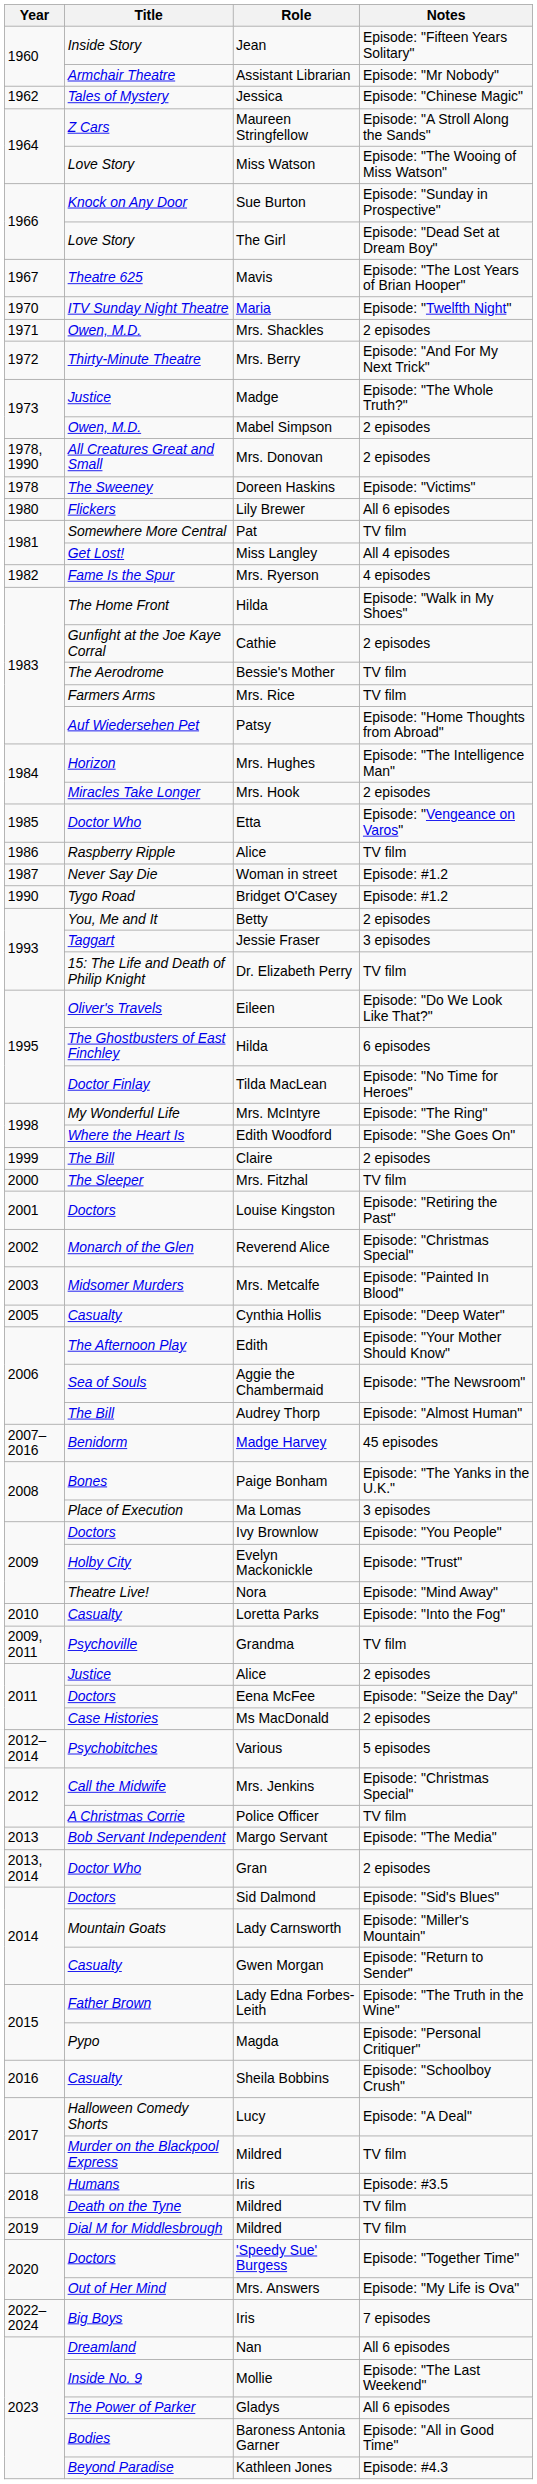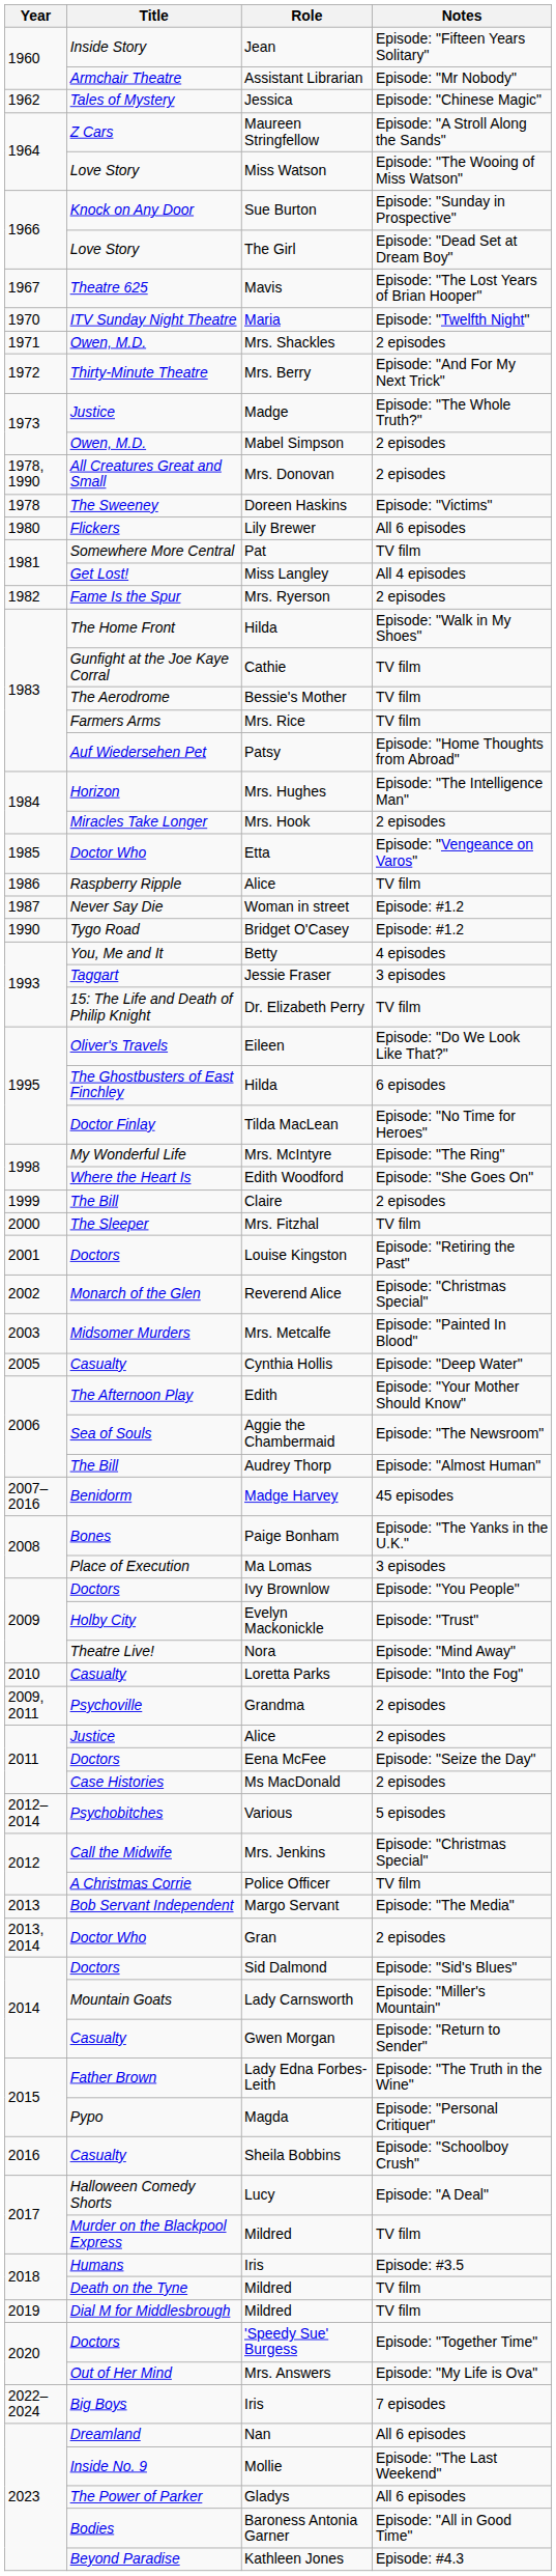 <table class="wikitable sortable">
 <tr>
 <th>Year</th>
 <th>Title</th>
 <th>Role</th>
 <th>Notes</th>
 </tr>
 <tr>
 <td rowspan="2">1960</td>
 <td><em>Inside Story</em></td>
 <td>Jean</td>
 <td>Episode: "Fifteen Years Solitary"</td>
 </tr>
 <tr>
 <td><em><a href='#'>Armchair Theatre</a></em></td>
 <td>Assistant Librarian</td>
 <td>Episode: "Mr Nobody"</td>
 </tr>
 <tr>
 <td>1962</td>
 <td><em><a href='#'>Tales of Mystery</a></em></td>
 <td>Jessica</td>
 <td>Episode: "Chinese Magic"</td>
 </tr>
 <tr>
 <td rowspan="2">1964</td>
 <td><em><a href='#'>Z Cars</a></em></td>
 <td>Maureen Stringfellow</td>
 <td>Episode: "A Stroll Along the Sands"</td>
 </tr>
 <tr>
 <td><em>Love Story</em></td>
 <td>Miss Watson</td>
 <td>Episode: "The Wooing of Miss Watson"</td>
 </tr>
 <tr>
 <td rowspan="2">1966</td>
 <td><em><a href='#'>Knock on Any Door</a></em></td>
 <td>Sue Burton</td>
 <td>Episode: "Sunday in Prospective"</td>
 </tr>
 <tr>
 <td><em>Love Story</em></td>
 <td>The Girl</td>
 <td>Episode: "Dead Set at Dream Boy"</td>
 </tr>
 <tr>
 <td>1967</td>
 <td><em><a href='#'>Theatre 625</a></em></td>
 <td>Mavis</td>
 <td>Episode: "The Lost Years of Brian Hooper"</td>
 </tr>
 <tr>
 <td>1970</td>
 <td><em><a href='#'>ITV Sunday Night Theatre</a></em></td>
 <td><a href='#'>Maria</a></td>
 <td>Episode: "<a href='#'>Twelfth Night</a>"</td>
 </tr>
 <tr>
 <td>1971</td>
 <td><em><a href='#'>Owen, M.D.</a></em></td>
 <td>Mrs. Shackles</td>
 <td>2 episodes</td>
 </tr>
 <tr>
 <td>1972</td>
 <td><em><a href='#'>Thirty-Minute Theatre</a></em></td>
 <td>Mrs. Berry</td>
 <td>Episode: "And For My Next Trick"</td>
 </tr>
 <tr>
 <td rowspan="2">1973</td>
 <td><em><a href='#'>Justice</a></em></td>
 <td>Madge</td>
 <td>Episode: "The Whole Truth?"</td>
 </tr>
 <tr>
 <td><em><a href='#'>Owen, M.D.</a></em></td>
 <td>Mabel Simpson</td>
 <td>2 episodes</td>
 </tr>
 <tr>
 <td>1978, 1990</td>
 <td><em><a href='#'>All Creatures Great and Small</a></em></td>
 <td>Mrs. Donovan</td>
 <td>2 episodes</td>
 </tr>
 <tr>
 <td>1978</td>
 <td><em><a href='#'>The Sweeney</a></em></td>
 <td>Doreen Haskins</td>
 <td>Episode: "Victims"</td>
 </tr>
 <tr>
 <td>1980</td>
 <td><em><a href='#'>Flickers</a></em></td>
 <td>Lily Brewer</td>
 <td>All 6 episodes</td>
 </tr>
 <tr>
 <td rowspan="2">1981</td>
 <td><em>Somewhere More Central</em></td>
 <td>Pat</td>
 <td>TV film</td>
 </tr>
 <tr>
 <td><em><a href='#'>Get Lost!</a></em></td>
 <td>Miss Langley</td>
 <td>All 4 episodes</td>
 </tr>
 <tr>
 <td>1982</td>
 <td><em><a href='#'>Fame Is the Spur</a></em></td>
 <td>Mrs. Ryerson</td>
-<td>4 episodes</td>
+<td>2 episodes</td>
 </tr>
 <tr>
 <td rowspan="5">1983</td>
 <td><em>The Home Front</em></td>
 <td>Hilda</td>
 <td>Episode: "Walk in My Shoes"</td>
 </tr>
 <tr>
 <td><em>Gunfight at the Joe Kaye Corral</em></td>
 <td>Cathie</td>
-<td>2 episodes</td>
+<td>TV film</td>
 </tr>
 <tr>
 <td><em>The Aerodrome</em></td>
 <td>Bessie's Mother</td>
 <td>TV film</td>
 </tr>
 <tr>
 <td><em>Farmers Arms</em></td>
 <td>Mrs. Rice</td>
 <td>TV film</td>
 </tr>
 <tr>
 <td><em><a href='#'>Auf Wiedersehen Pet</a></em></td>
 <td>Patsy</td>
 <td>Episode: "Home Thoughts from Abroad"</td>
 </tr>
 <tr>
 <td rowspan="2">1984</td>
 <td><em><a href='#'>Horizon</a></em></td>
 <td>Mrs. Hughes</td>
 <td>Episode: "The Intelligence Man"</td>
 </tr>
 <tr>
 <td><em><a href='#'>Miracles Take Longer</a></em></td>
 <td>Mrs. Hook</td>
 <td>2 episodes</td>
 </tr>
 <tr>
 <td>1985</td>
 <td><em><a href='#'>Doctor Who</a></em></td>
 <td>Etta</td>
 <td>Episode: "<a href='#'>Vengeance on Varos</a>"</td>
 </tr>
 <tr>
 <td>1986</td>
 <td><em>Raspberry Ripple</em></td>
 <td>Alice</td>
 <td>TV film</td>
 </tr>
 <tr>
 <td>1987</td>
 <td><em>Never Say Die</em></td>
 <td>Woman in street</td>
 <td>Episode: #1.2</td>
 </tr>
 <tr>
 <td>1990</td>
 <td><em>Tygo Road</em></td>
 <td>Bridget O'Casey</td>
 <td>Episode: #1.2</td>
 </tr>
 <tr>
 <td rowspan="3">1993</td>
 <td><em>You, Me and It</em></td>
 <td>Betty</td>
-<td>2 episodes</td>
+<td>4 episodes</td>
 </tr>
 <tr>
 <td><em><a href='#'>Taggart</a></em></td>
 <td>Jessie Fraser</td>
 <td>3 episodes</td>
 </tr>
 <tr>
 <td><em>15: The Life and Death of Philip Knight</em></td>
 <td>Dr. Elizabeth Perry</td>
 <td>TV film</td>
 </tr>
 <tr>
 <td rowspan="3">1995</td>
 <td><em><a href='#'>Oliver's Travels</a></em></td>
 <td>Eileen</td>
 <td>Episode: "Do We Look Like That?"</td>
 </tr>
 <tr>
 <td><em><a href='#'>The Ghostbusters of East Finchley</a></em></td>
 <td>Hilda</td>
 <td>6 episodes</td>
 </tr>
 <tr>
 <td><em><a href='#'>Doctor Finlay</a></em></td>
 <td>Tilda MacLean</td>
 <td>Episode: "No Time for Heroes"</td>
 </tr>
 <tr>
 <td rowspan="2">1998</td>
 <td><em>My Wonderful Life</em></td>
 <td>Mrs. McIntyre</td>
 <td>Episode: "The Ring"</td>
 </tr>
 <tr>
 <td><em><a href='#'>Where the Heart Is</a></em></td>
 <td>Edith Woodford</td>
 <td>Episode: "She Goes On"</td>
 </tr>
 <tr>
 <td>1999</td>
 <td><em><a href='#'>The Bill</a></em></td>
 <td>Claire</td>
 <td>2 episodes</td>
 </tr>
 <tr>
 <td>2000</td>
 <td><em><a href='#'>The Sleeper</a></em></td>
 <td>Mrs. Fitzhal</td>
 <td>TV film</td>
 </tr>
 <tr>
 <td>2001</td>
 <td><em><a href='#'>Doctors</a></em></td>
 <td>Louise Kingston</td>
 <td>Episode: "Retiring the Past"</td>
 </tr>
 <tr>
 <td>2002</td>
 <td><em><a href='#'>Monarch of the Glen</a></em></td>
 <td>Reverend Alice</td>
 <td>Episode: "Christmas Special"</td>
 </tr>
 <tr>
 <td>2003</td>
 <td><em><a href='#'>Midsomer Murders</a></em></td>
 <td>Mrs. Metcalfe</td>
 <td>Episode: "Painted In Blood"</td>
 </tr>
 <tr>
 <td>2005</td>
 <td><em><a href='#'>Casualty</a></em></td>
 <td>Cynthia Hollis</td>
 <td>Episode: "Deep Water"</td>
 </tr>
 <tr>
 <td rowspan="3">2006</td>
 <td><em><a href='#'>The Afternoon Play</a></em></td>
 <td>Edith</td>
 <td>Episode: "Your Mother Should Know"</td>
 </tr>
 <tr>
 <td><em><a href='#'>Sea of Souls</a></em></td>
 <td>Aggie the Chambermaid</td>
 <td>Episode: "The Newsroom"</td>
 </tr>
 <tr>
 <td><em><a href='#'>The Bill</a></em></td>
 <td>Audrey Thorp</td>
 <td>Episode: "Almost Human"</td>
 </tr>
 <tr>
 <td>2007–2016</td>
 <td><em><a href='#'>Benidorm</a></em></td>
 <td><a href='#'>Madge Harvey</a></td>
 <td>45 episodes</td>
 </tr>
 <tr>
 <td rowspan="2">2008</td>
 <td><em><a href='#'>Bones</a></em></td>
 <td>Paige Bonham</td>
 <td>Episode: "The Yanks in the U.K."</td>
 </tr>
 <tr>
 <td><em>Place of Execution</em></td>
 <td>Ma Lomas</td>
 <td>3 episodes</td>
 </tr>
 <tr>
 <td rowspan="3">2009</td>
 <td><em><a href='#'>Doctors</a></em></td>
 <td>Ivy Brownlow</td>
 <td>Episode: "You People"</td>
 </tr>
 <tr>
 <td><em><a href='#'>Holby City</a></em></td>
 <td>Evelyn Mackonickle</td>
 <td>Episode: "Trust"</td>
 </tr>
 <tr>
 <td><em>Theatre Live!</em></td>
 <td>Nora</td>
 <td>Episode: "Mind Away"</td>
 </tr>
 <tr>
 <td>2010</td>
 <td><em><a href='#'>Casualty</a></em></td>
 <td>Loretta Parks</td>
 <td>Episode: "Into the Fog"</td>
 </tr>
 <tr>
 <td>2009, 2011</td>
 <td><em><a href='#'>Psychoville</a></em></td>
 <td>Grandma</td>
-<td>TV film</td>
+<td>2 episodes</td>
 </tr>
 <tr>
 <td rowspan="3">2011</td>
 <td><em><a href='#'>Justice</a></em></td>
 <td>Alice</td>
 <td>2 episodes</td>
 </tr>
 <tr>
 <td><em><a href='#'>Doctors</a></em></td>
 <td>Eena McFee</td>
 <td>Episode: "Seize the Day"</td>
 </tr>
 <tr>
 <td><em><a href='#'>Case Histories</a></em></td>
 <td>Ms MacDonald</td>
 <td>2 episodes</td>
 </tr>
 <tr>
 <td>2012–2014</td>
 <td><em><a href='#'>Psychobitches</a></em></td>
 <td>Various</td>
 <td>5 episodes</td>
 </tr>
 <tr>
 <td rowspan="2">2012</td>
 <td><em><a href='#'>Call the Midwife</a></em></td>
 <td>Mrs. Jenkins</td>
 <td>Episode: "Christmas Special"</td>
 </tr>
 <tr>
 <td><em><a href='#'>A Christmas Corrie</a></em></td>
 <td>Police Officer</td>
 <td>TV film</td>
 </tr>
 <tr>
 <td>2013</td>
 <td><em><a href='#'>Bob Servant Independent</a></em></td>
 <td>Margo Servant</td>
 <td>Episode: "The Media"</td>
 </tr>
 <tr>
 <td>2013, 2014</td>
 <td><em><a href='#'>Doctor Who</a></em></td>
 <td>Gran</td>
 <td>2 episodes</td>
 </tr>
 <tr>
 <td rowspan="3">2014</td>
 <td><em><a href='#'>Doctors</a></em></td>
 <td>Sid Dalmond</td>
 <td>Episode: "Sid's Blues"</td>
 </tr>
 <tr>
 <td><em>Mountain Goats</em></td>
 <td>Lady Carnsworth</td>
 <td>Episode: "Miller's Mountain"</td>
 </tr>
 <tr>
 <td><em><a href='#'>Casualty</a></em></td>
 <td>Gwen Morgan</td>
 <td>Episode: "Return to Sender"</td>
 </tr>
 <tr>
 <td rowspan="2">2015</td>
 <td><em><a href='#'>Father Brown</a></em></td>
 <td>Lady Edna Forbes-Leith</td>
 <td>Episode: "The Truth in the Wine"</td>
 </tr>
 <tr>
 <td><em>Pypo</em></td>
 <td>Magda</td>
 <td>Episode: "Personal Critiquer"</td>
 </tr>
 <tr>
 <td>2016</td>
 <td><em><a href='#'>Casualty</a></em></td>
 <td>Sheila Bobbins</td>
 <td>Episode: "Schoolboy Crush"</td>
 </tr>
 <tr>
 <td rowspan="2">2017</td>
 <td><em>Halloween Comedy Shorts</em></td>
 <td>Lucy</td>
 <td>Episode: "A Deal"</td>
 </tr>
 <tr>
 <td><em><a href='#'>Murder on the Blackpool Express</a></em></td>
 <td>Mildred</td>
 <td>TV film</td>
 </tr>
 <tr>
 <td rowspan="2">2018</td>
 <td><em><a href='#'>Humans</a></em></td>
 <td>Iris</td>
 <td>Episode: #3.5</td>
 </tr>
 <tr>
 <td><em><a href='#'>Death on the Tyne</a></em></td>
 <td>Mildred</td>
 <td>TV film</td>
 </tr>
 <tr>
 <td>2019</td>
 <td><em><a href='#'>Dial M for Middlesbrough</a></em></td>
 <td>Mildred</td>
 <td>TV film</td>
 </tr>
 <tr>
 <td rowspan="2">2020</td>
 <td><em><a href='#'>Doctors</a></em></td>
 <td><a href='#'>'Speedy Sue' Burgess</a></td>
 <td>Episode: "Together Time"</td>
 </tr>
 <tr>
 <td><em><a href='#'>Out of Her Mind</a></em></td>
 <td>Mrs. Answers</td>
 <td>Episode: "My Life is Ova"</td>
 </tr>
 <tr>
 <td>2022–2024</td>
 <td><em><a href='#'>Big Boys</a></em></td>
 <td>Iris</td>
 <td>7 episodes</td>
 </tr>
 <tr>
 <td rowspan="5">2023</td>
 <td><em><a href='#'>Dreamland</a></em></td>
 <td>Nan</td>
 <td>All 6 episodes</td>
 </tr>
 <tr>
 <td><em><a href='#'>Inside No. 9</a></em></td>
 <td>Mollie</td>
 <td>Episode: "The Last Weekend"</td>
 </tr>
 <tr>
 <td><em><a href='#'>The Power of Parker</a></em></td>
 <td>Gladys</td>
 <td>All 6 episodes</td>
 </tr>
 <tr>
 <td><em><a href='#'>Bodies</a></em></td>
 <td>Baroness Antonia Garner</td>
 <td>Episode: "All in Good Time"</td>
 </tr>
 <tr>
 <td><em><a href='#'>Beyond Paradise</a></em></td>
 <td>Kathleen Jones</td>
 <td>Episode: #4.3</td>
 </tr>
 </table>
